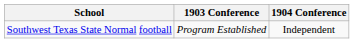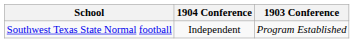 <table class="wikitable sortable">
 <tr>
 <th>School</th>
+<th>1904 Conference</th>
 <th>1903 Conference</th>
-<th>1904 Conference</th>
 </tr>
 <tr style="text-align:center;">
 <td><a href='#'>Southwest Texas State Normal</a> <a href='#'>football</a></td>
+<td>Independent</td>
 <td><em>Program Established</em></td>
-<td>Independent</td>
 </tr>
 </table>
